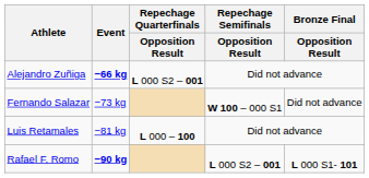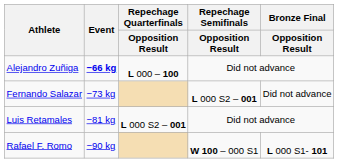 <table class="wikitable" style="font-size:90%">
 <tr>
 <th rowspan="2">Athlete</th>
 <th rowspan="2">Event</th>
 <th>Repechage <br>Quarterfinals</th>
 <th>Repechage <br>Semifinals</th>
 <th>Bronze Final</th>
 </tr>
 <tr>
 <th>Opposition<br>Result</th>
 <th>Opposition<br>Result</th>
 <th>Opposition<br>Result</th>
 </tr>
 <tr>
 <td><a href='#'>Alejandro Zuñiga</a></td>
 <td><strong><a href='#'>−66 kg</a></strong></td>
-<td align=center><br><strong>L</strong> 000 S2 – <strong>001</strong></td>
+<td align=center><br><strong>L</strong> 000 – <strong>100</strong></td>
 <td align=center colspan="5">Did not advance</td>
 </tr>
 <tr>
 <td><a href='#'>Fernando Salazar</a></td>
 <td><a href='#'>−73 kg</a></td>
 <td align="center" bgcolor=wheat></td>
-<td align=center><br><strong>W</strong> <strong>100</strong> – 000 S1</td>
+<td align=center><br><strong>L</strong> 000 S2 – <strong>001</strong></td>
 <td align=center colspan="5">Did not advance</td>
 </tr>
 <tr>
 <td><a href='#'>Luis Retamales</a></td>
 <td><a href='#'>−81 kg</a></td>
-<td align=center><br><strong>L</strong> 000 – <strong>100</strong></td>
+<td align=center><br><strong>L</strong> 000 S2 – <strong>001</strong></td>
 <td align=center colspan="5">Did not advance</td>
 </tr>
 <tr>
 <td><a href='#'>Rafael F. Romo</a></td>
-<td><strong><a href='#'>−90 kg</a></strong></td>
+<td><a href='#'>−90 kg</a></td>
 <td align="center" bgcolor=wheat></td>
-<td align=center><br><strong>L</strong> 000 S2 – <strong>001</strong></td>
+<td align=center><br><strong>W</strong> <strong>100</strong> – 000 S1</td>
 <td align=center><br><strong>L</strong> 000 S1- <strong>101</strong></td>
 </tr>
 </table>
